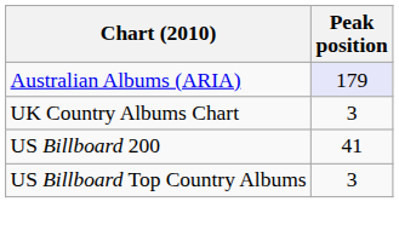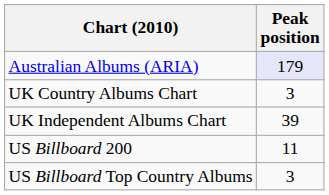 <table class="wikitable sortable">
 <tr>
 <th>Chart (2010)</th>
 <th>Peak<br>position</th>
 </tr>
 <tr>
 <td><a href='#'>Australian Albums (ARIA)</a></td>
 <td align="center" style="background: lavender;">179</td>
 </tr>
 <tr>
 <td>UK Country Albums Chart</td>
 <td style="text-align:center;">3</td>
 </tr>
 <tr>
+<td>UK Independent Albums Chart</td>
+<td style="text-align:center;">39</td>
+</tr>
+<tr>
 <td>US <em>Billboard</em> 200</td>
-<td style="text-align:center;">41</td>
+<td style="text-align:center;">11</td>
 </tr>
 <tr>
 <td>US <em>Billboard</em> Top Country Albums</td>
 <td style="text-align:center;">3</td>
 </tr>
 </table>
